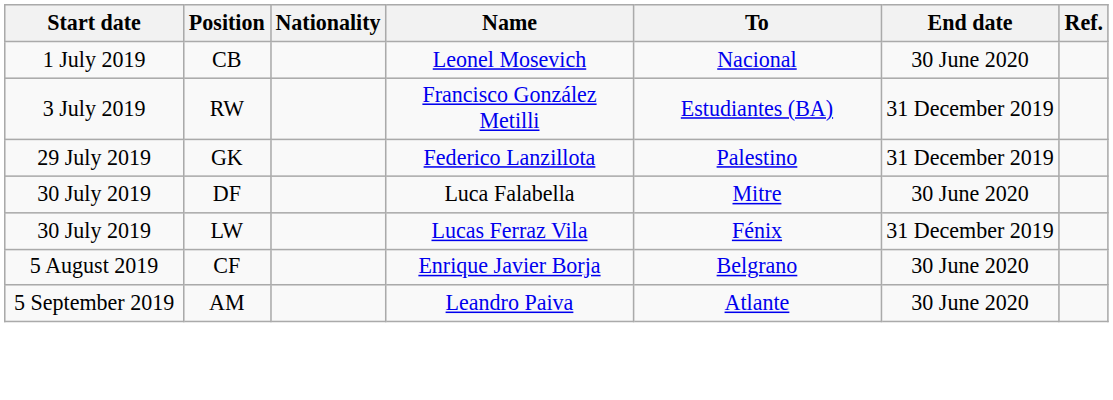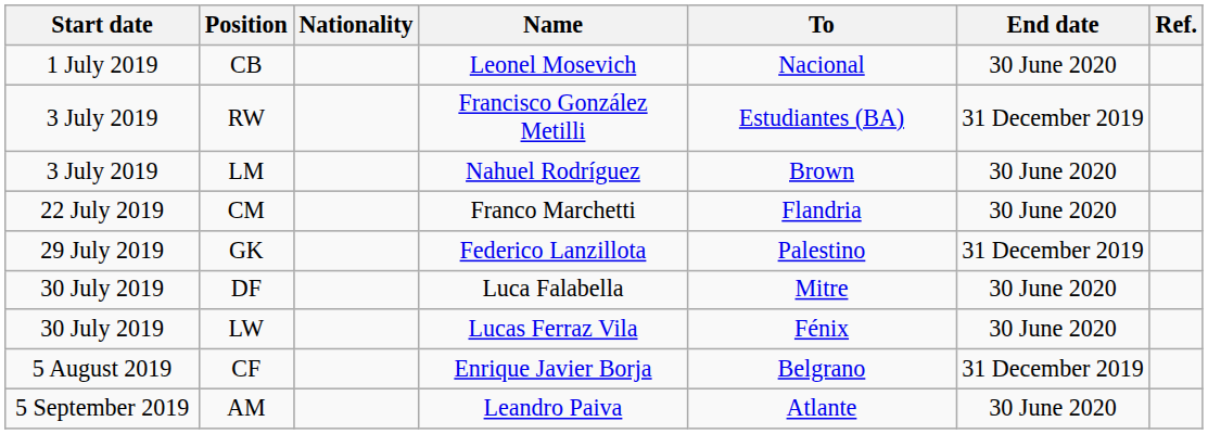 <table class="wikitable" style="text-align:center; font-size:90%; ">
 <tr>
 <th style="background:#; color:#; width:110px;">Start date</th>
 <th style="background:#; color:#; width:50px;">Position</th>
 <th style="background:#; color:#; width:50px;">Nationality</th>
 <th style="background:#; color:#; width:155px;">Name</th>
 <th style="background:#; color:#; width:155px;">To</th>
 <th style="background:#; color:#; width:110px;">End date</th>
 <th style="background:#; color:#; width:25px;">Ref.</th>
 </tr>
 <tr>
 <td>1 July 2019</td>
 <td>CB</td>
 <td></td>
 <td><a href='#'>Leonel Mosevich</a></td>
 <td> <a href='#'>Nacional</a></td>
 <td>30 June 2020</td>
 <td></td>
 </tr>
 <tr>
 <td>3 July 2019</td>
 <td>RW</td>
 <td></td>
 <td><a href='#'>Francisco González Metilli</a></td>
 <td> <a href='#'>Estudiantes (BA)</a></td>
 <td>31 December 2019</td>
 <td></td>
 </tr>
 <tr>
+<td>3 July 2019</td>
+<td>LM</td>
+<td></td>
+<td><a href='#'>Nahuel Rodríguez</a></td>
+<td> <a href='#'>Brown</a></td>
+<td>30 June 2020</td>
+<td></td>
+</tr>
+<tr>
+<td>22 July 2019</td>
+<td>CM</td>
+<td></td>
+<td>Franco Marchetti</td>
+<td> <a href='#'>Flandria</a></td>
+<td>30 June 2020</td>
+<td></td>
+</tr>
+<tr>
 <td>29 July 2019</td>
 <td>GK</td>
 <td></td>
 <td><a href='#'>Federico Lanzillota</a></td>
 <td> <a href='#'>Palestino</a></td>
 <td>31 December 2019</td>
 <td></td>
 </tr>
 <tr>
 <td>30 July 2019</td>
 <td>DF</td>
 <td></td>
 <td>Luca Falabella</td>
 <td> <a href='#'>Mitre</a></td>
 <td>30 June 2020</td>
 <td></td>
 </tr>
 <tr>
 <td>30 July 2019</td>
 <td>LW</td>
 <td></td>
 <td><a href='#'>Lucas Ferraz Vila</a></td>
 <td> <a href='#'>Fénix</a></td>
-<td>31 December 2019</td>
+<td>30 June 2020</td>
 <td></td>
 </tr>
 <tr>
 <td>5 August 2019</td>
 <td>CF</td>
 <td></td>
 <td><a href='#'>Enrique Javier Borja</a></td>
 <td> <a href='#'>Belgrano</a></td>
-<td>30 June 2020</td>
+<td>31 December 2019</td>
 <td></td>
 </tr>
 <tr>
 <td>5 September 2019</td>
 <td>AM</td>
 <td></td>
 <td><a href='#'>Leandro Paiva</a></td>
 <td> <a href='#'>Atlante</a></td>
 <td>30 June 2020</td>
 <td></td>
 </tr>
 </table>
